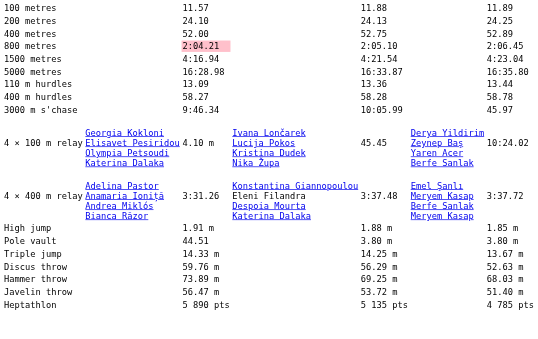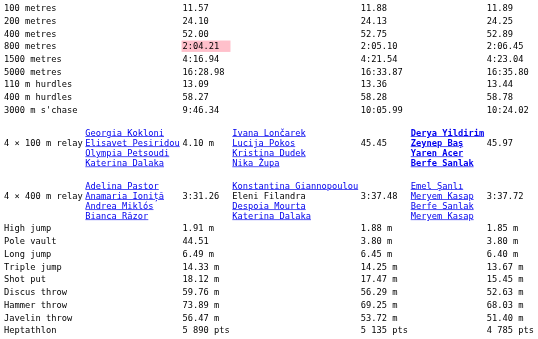 <table>
 <tr>
 <td>100 metres</td>
 <td></td>
 <td>11.57</td>
 <td></td>
 <td>11.88</td>
 <td></td>
 <td>11.89</td>
 </tr>
 <tr>
 <td>200 metres</td>
 <td></td>
 <td>24.10</td>
 <td></td>
 <td>24.13</td>
 <td></td>
 <td>24.25</td>
 </tr>
 <tr>
 <td>400 metres</td>
 <td></td>
 <td>52.00</td>
 <td></td>
 <td>52.75</td>
 <td></td>
 <td>52.89</td>
 </tr>
 <tr>
 <td>800 metres</td>
 <td></td>
 <td style="background: pink;">2:04.21</td>
 <td></td>
 <td>2:05.10</td>
 <td></td>
 <td>2:06.45</td>
 </tr>
 <tr>
 <td>1500 metres</td>
 <td></td>
 <td>4:16.94</td>
 <td></td>
 <td>4:21.54</td>
 <td></td>
 <td>4:23.04</td>
 </tr>
 <tr>
 <td>5000 metres</td>
 <td></td>
 <td>16:28.98</td>
 <td></td>
 <td>16:33.87</td>
 <td></td>
 <td>16:35.80</td>
 </tr>
 <tr>
 <td>110 m hurdles</td>
 <td></td>
 <td>13.09</td>
 <td></td>
 <td>13.36</td>
 <td></td>
 <td>13.44</td>
 </tr>
 <tr>
 <td>400 m hurdles</td>
 <td></td>
 <td>58.27</td>
 <td></td>
 <td>58.28</td>
 <td></td>
 <td>58.78</td>
 </tr>
 <tr>
 <td>3000 m s'chase</td>
 <td></td>
 <td>9:46.34</td>
 <td></td>
 <td>10:05.99</td>
 <td></td>
-<td>45.97</td>
+<td>10:24.02</td>
 </tr>
 <tr>
 <td>4 × 100 m relay</td>
 <td><br><a href='#'>Georgia Kokloni</a><br><a href='#'>Elisavet Pesiridou</a><br><a href='#'>Olympia Petsoudi</a><br><a href='#'>Katerina Dalaka</a></td>
 <td>4.10 m</td>
 <td><br><a href='#'>Ivana Lončarek</a><br><a href='#'>Lucija Pokos</a><br><a href='#'>Kristina Dudek</a><br><a href='#'>Nika Župa</a></td>
 <td>45.45</td>
-<td><br><a href='#'>Derya Yildirim</a><br><a href='#'>Zeynep Baş</a><br><a href='#'>Yaren Acer</a><br><a href='#'>Berfe Sanlak</a></td>
-<td>10:24.02</td>
+<td><strong><br><a href='#'>Derya Yildirim</a><br><a href='#'>Zeynep Baş</a><br><a href='#'>Yaren Acer</a><br><a href='#'>Berfe Sanlak</a></strong></td>
+<td>45.97</td>
 </tr>
 <tr>
 <td>4 × 400 m relay</td>
 <td><br><a href='#'>Adelina Pastor</a><br><a href='#'>Anamaria Ioniță</a><br><a href='#'>Andrea Miklós</a><br><a href='#'>Bianca Răzor</a></td>
 <td>3:31.26</td>
 <td><br><a href='#'>Konstantina Giannopoulou</a><br>Eleni Filandra<br><a href='#'>Despoia Mourta</a><br><a href='#'>Katerina Dalaka</a></td>
 <td>3:37.48</td>
 <td><br><a href='#'>Emel Şanlı</a><br><a href='#'>Meryem Kasap</a><br><a href='#'>Berfe Sanlak</a><br><a href='#'>Meryem Kasap</a></td>
 <td>3:37.72</td>
 </tr>
 <tr>
 <td>High jump</td>
 <td></td>
 <td>1.91 m</td>
 <td></td>
 <td>1.88 m</td>
 <td></td>
 <td>1.85 m</td>
 </tr>
 <tr>
 <td>Pole vault</td>
 <td></td>
 <td>44.51</td>
 <td></td>
 <td>3.80 m</td>
 <td></td>
 <td>3.80 m</td>
 </tr>
 <tr>
+<td>Long jump</td>
+<td></td>
+<td>6.49 m</td>
+<td></td>
+<td>6.45 m</td>
+<td></td>
+<td>6.40 m</td>
+</tr>
+<tr>
 <td>Triple jump</td>
 <td></td>
 <td>14.33 m</td>
 <td></td>
 <td>14.25 m</td>
 <td></td>
 <td>13.67 m</td>
+</tr>
+<tr>
+<td>Shot put</td>
+<td></td>
+<td>18.12 m</td>
+<td></td>
+<td>17.47 m</td>
+<td></td>
+<td>15.45 m</td>
 </tr>
 <tr>
 <td>Discus throw</td>
 <td></td>
 <td>59.76 m</td>
 <td></td>
 <td>56.29 m</td>
 <td></td>
 <td>52.63 m</td>
 </tr>
 <tr>
 <td>Hammer throw</td>
 <td></td>
 <td>73.89 m</td>
 <td></td>
 <td>69.25 m</td>
 <td></td>
 <td>68.03 m</td>
 </tr>
 <tr>
 <td>Javelin throw</td>
 <td></td>
 <td>56.47 m</td>
 <td></td>
 <td>53.72 m</td>
 <td></td>
 <td>51.40 m</td>
 </tr>
 <tr>
 <td>Heptathlon</td>
 <td></td>
 <td>5 890 pts</td>
 <td></td>
 <td>5 135 pts</td>
 <td></td>
 <td>4 785 pts</td>
 </tr>
 </table>
